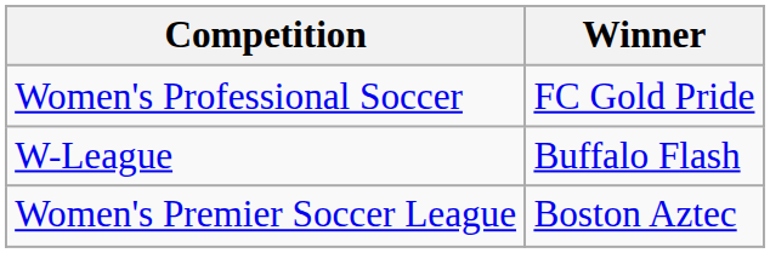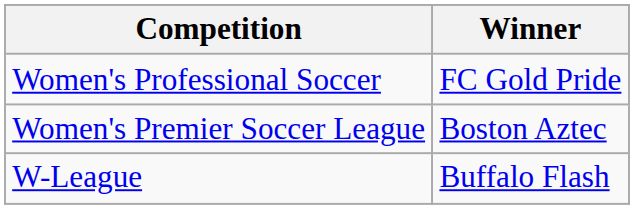 <table class="wikitable">
 <tr>
 <th>Competition</th>
 <th>Winner</th>
 </tr>
 <tr>
 <td><a href='#'>Women's Professional Soccer</a></td>
 <td><a href='#'>FC Gold Pride</a></td>
 </tr>
 <tr>
+<td><a href='#'>Women's Premier Soccer League</a></td>
+<td><a href='#'>Boston Aztec</a></td>
+</tr>
+<tr>
 <td><a href='#'>W-League</a></td>
 <td><a href='#'>Buffalo Flash</a></td>
 </tr>
-<tr>
-<td><a href='#'>Women's Premier Soccer League</a></td>
-<td><a href='#'>Boston Aztec</a></td>
-</tr>
 </table>
